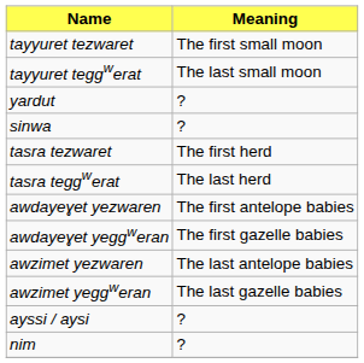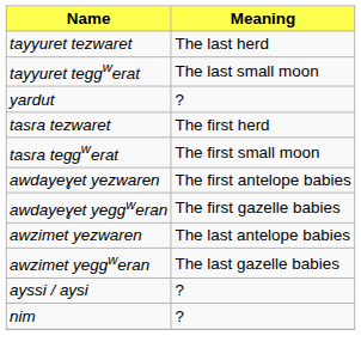 <table class="wikitable" align="right">
 <tr>
 <th style="background-color:#FFFF50;">Name</th>
 <th style="background-color:#FFFF50;">Meaning</th>
 </tr>
 <tr>
 <td><em>tayyuret tezwaret</em></td>
-<td>The first small moon</td>
+<td>The last herd</td>
 </tr>
 <tr>
 <td><em>tayyuret tegg<sup>w</sup>erat</em></td>
 <td>The last small moon</td>
 </tr>
 <tr>
 <td><em>yardut</em></td>
 <td>?</td>
 </tr>
 <tr>
-<td><em>sinwa</em></td>
-<td>?</td>
-</tr>
-<tr>
 <td><em>tasra tezwaret</em></td>
 <td>The first herd</td>
 </tr>
 <tr>
 <td><em>tasra tegg<sup>w</sup>erat</em></td>
-<td>The last herd</td>
+<td>The first small moon</td>
 </tr>
 <tr>
 <td><em>awdayeɣet yezwaren</em></td>
 <td>The first antelope babies</td>
 </tr>
 <tr>
 <td><em>awdayeɣet yegg<sup>w</sup>eran</em></td>
 <td>The first gazelle babies</td>
 </tr>
 <tr>
 <td><em>awzimet yezwaren</em></td>
 <td>The last antelope babies</td>
 </tr>
 <tr>
 <td><em>awzimet yegg<sup>w</sup>eran</em></td>
 <td>The last gazelle babies</td>
 </tr>
 <tr>
 <td><em>ayssi / aysi</em></td>
 <td>?</td>
 </tr>
 <tr>
 <td><em>nim</em></td>
 <td>?</td>
 </tr>
 <tr>
 </tr>
 </table>
